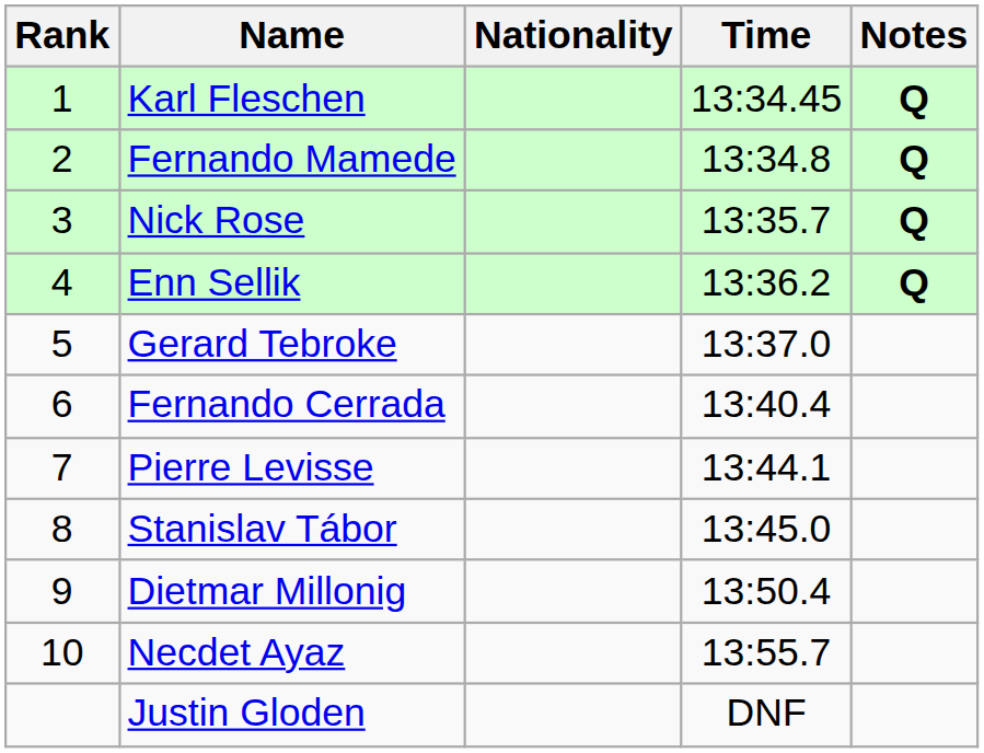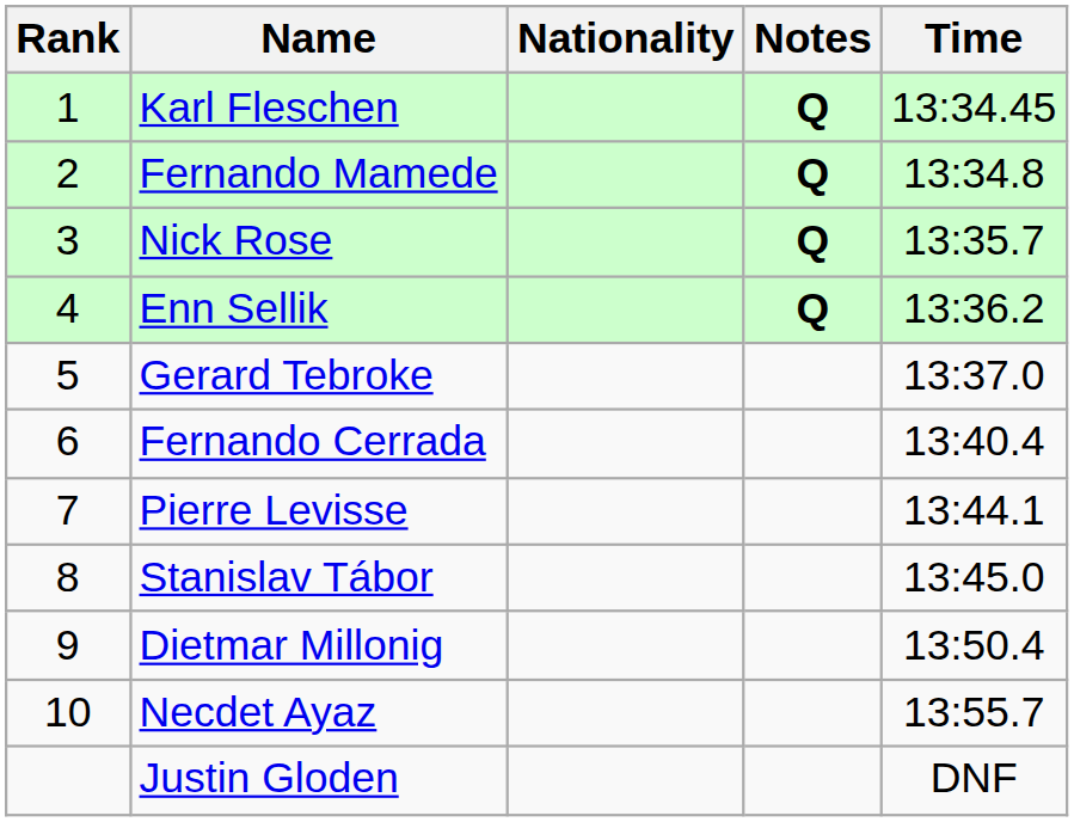 <table class="wikitable sortable" style="text-align:center">
 <tr>
 <th>Rank</th>
 <th>Name</th>
 <th>Nationality</th>
+<th>Notes</th>
 <th>Time</th>
-<th>Notes</th>
 </tr>
 <tr bgcolor=ccffcc>
 <td>1</td>
 <td align=left><a href='#'>Karl Fleschen</a></td>
 <td align=left></td>
+<td><strong>Q</strong></td>
 <td>13:34.45</td>
-<td><strong>Q</strong></td>
 </tr>
 <tr bgcolor=ccffcc>
 <td>2</td>
 <td align=left><a href='#'>Fernando Mamede</a></td>
 <td align=left></td>
+<td><strong>Q</strong></td>
 <td>13:34.8</td>
-<td><strong>Q</strong></td>
 </tr>
 <tr bgcolor=ccffcc>
 <td>3</td>
 <td align=left><a href='#'>Nick Rose</a></td>
 <td align=left></td>
+<td><strong>Q</strong></td>
 <td>13:35.7</td>
-<td><strong>Q</strong></td>
 </tr>
 <tr bgcolor=ccffcc>
 <td>4</td>
 <td align=left><a href='#'>Enn Sellik</a></td>
 <td align=left></td>
+<td><strong>Q</strong></td>
 <td>13:36.2</td>
-<td><strong>Q</strong></td>
 </tr>
 <tr>
 <td>5</td>
 <td align=left><a href='#'>Gerard Tebroke</a></td>
 <td align=left></td>
+<td></td>
 <td>13:37.0</td>
-<td></td>
 </tr>
 <tr>
 <td>6</td>
 <td align=left><a href='#'>Fernando Cerrada</a></td>
 <td align=left></td>
+<td></td>
 <td>13:40.4</td>
-<td></td>
 </tr>
 <tr>
 <td>7</td>
 <td align=left><a href='#'>Pierre Levisse</a></td>
 <td align=left></td>
+<td></td>
 <td>13:44.1</td>
-<td></td>
 </tr>
 <tr>
 <td>8</td>
 <td align=left><a href='#'>Stanislav Tábor</a></td>
 <td align=left></td>
+<td></td>
 <td>13:45.0</td>
-<td></td>
 </tr>
 <tr>
 <td>9</td>
 <td align=left><a href='#'>Dietmar Millonig</a></td>
 <td align=left></td>
+<td></td>
 <td>13:50.4</td>
-<td></td>
 </tr>
 <tr>
 <td>10</td>
 <td align=left><a href='#'>Necdet Ayaz</a></td>
 <td align=left></td>
+<td></td>
 <td>13:55.7</td>
-<td></td>
 </tr>
 <tr>
 <td></td>
 <td align=left><a href='#'>Justin Gloden</a></td>
 <td align=left></td>
+<td></td>
 <td>DNF</td>
-<td></td>
 </tr>
 </table>
